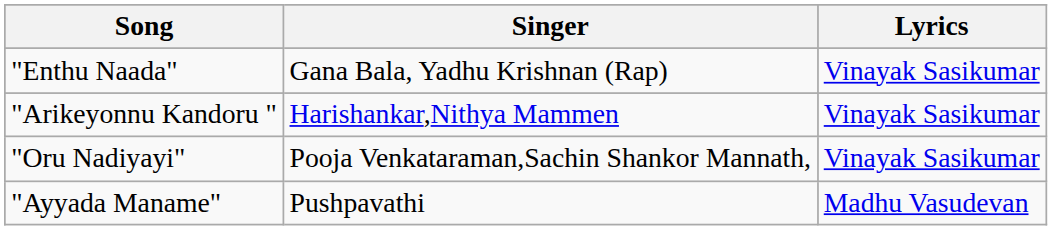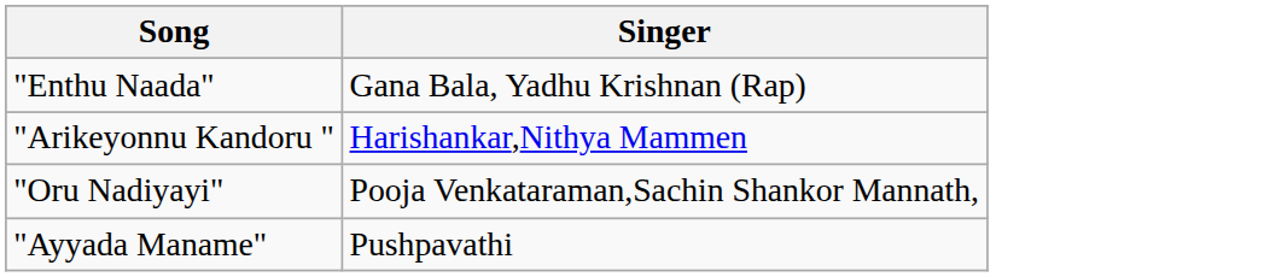 <table class="wikitable">
 <tr>
 <th>Song</th>
 <th>Singer</th>
-<th>Lyrics</th>
 </tr>
 <tr>
 <td>"Enthu Naada"</td>
 <td>Gana Bala, Yadhu Krishnan (Rap)</td>
-<td><a href='#'>Vinayak Sasikumar</a></td>
 </tr>
 <tr>
 <td>"Arikeyonnu Kandoru "</td>
 <td><a href='#'>Harishankar</a>,<a href='#'>Nithya Mammen</a></td>
-<td><a href='#'>Vinayak Sasikumar</a></td>
 </tr>
 <tr>
 <td>"Oru Nadiyayi"</td>
 <td>Pooja Venkataraman,Sachin Shankor Mannath,</td>
-<td><a href='#'>Vinayak Sasikumar</a></td>
 </tr>
 <tr>
 <td>"Ayyada Maname"</td>
 <td>Pushpavathi</td>
-<td><a href='#'>Madhu Vasudevan</a></td>
 </tr>
 </table>
